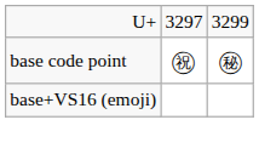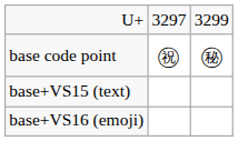 <table class="wikitable nounderlines" style="border-collapse:collapse;background:#FFFFFF;font-size:large;text-align:center">
 <tr style="background:#F8F8F8;font-size:small">
 <td style="text-align:right">U+</td>
 <td>3297</td>
 <td>3299</td>
 </tr>
 <tr>
 <td style="background:#F8F8F8;font-size:small;text-align:left">base code point</td>
 <td>㊗</td>
 <td>㊙</td>
 </tr>
 <tr>
+<td style="background:#F8F8F8;font-size:small;text-align:left">base+VS15 (text)</td>
+<td></td>
+<td></td>
+</tr>
+<tr>
 <td style="background:#F8F8F8;font-size:small;text-align:left">base+VS16 (emoji)</td>
 <td></td>
 <td></td>
 </tr>
 </table>
